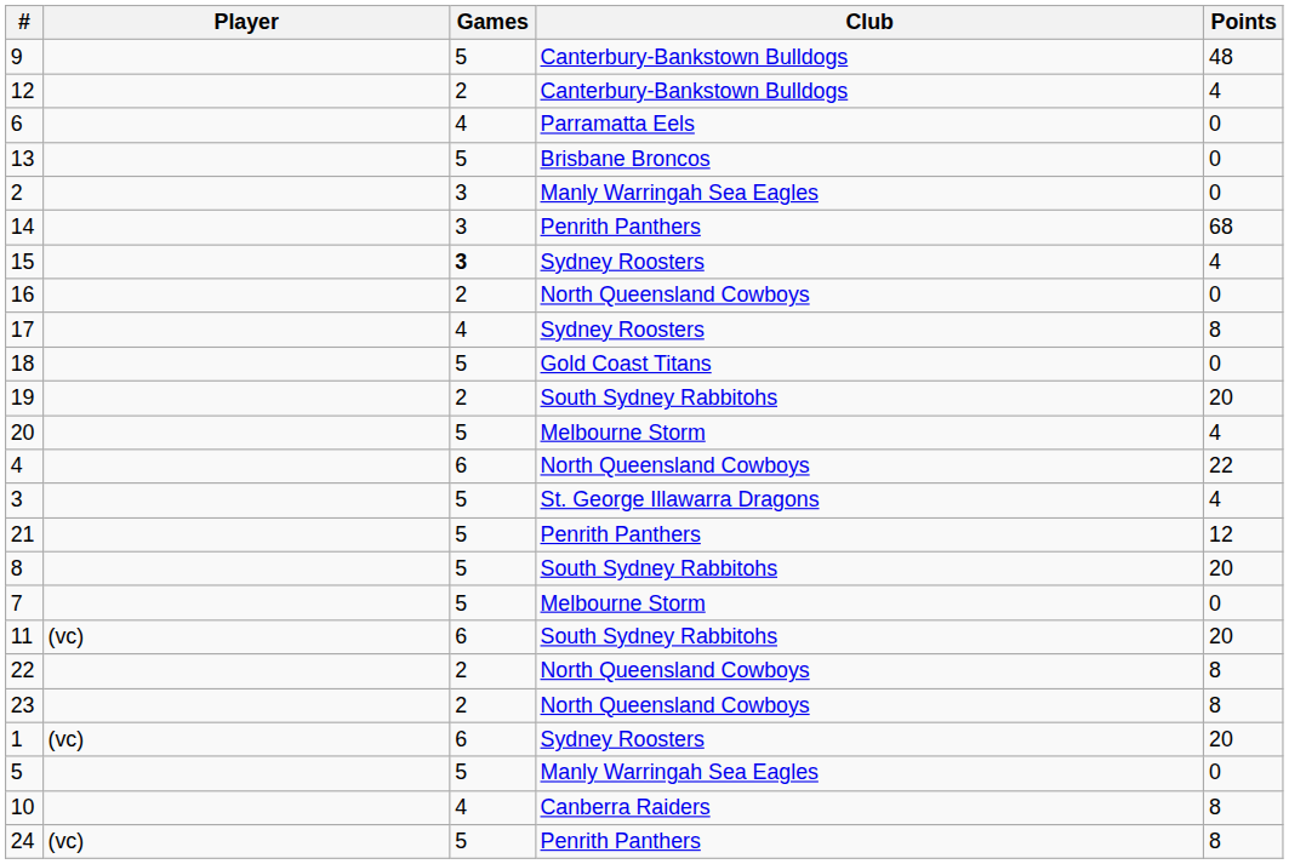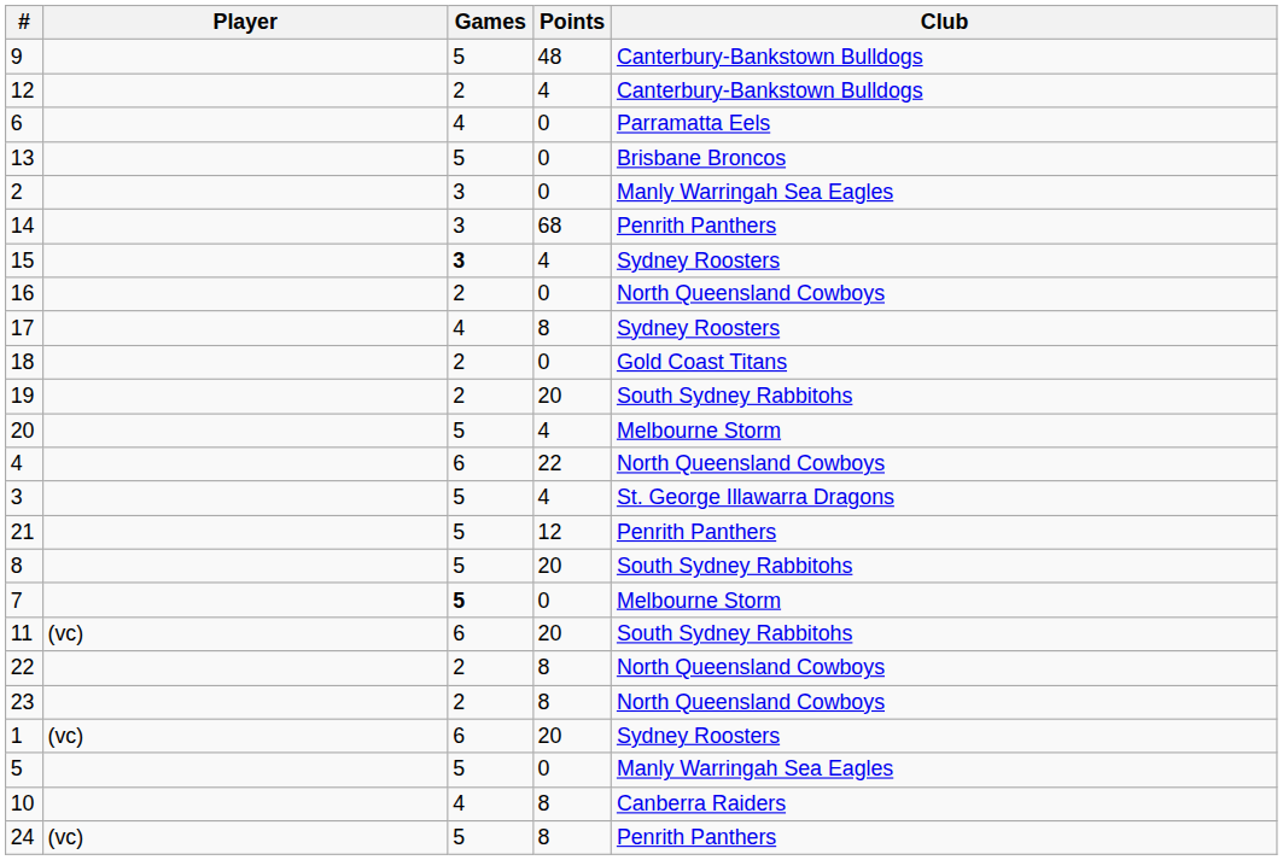 <table class="wikitable sortable" style="width:60%;text-align:left">
 <tr>
 <th width=2%>#</th>
 <th width=28%>Player</th>
 <th width=2%>Games</th>
+<th width=2%>Points</th>
 <th width=46%>Club</th>
-<th width=2%>Points</th>
 </tr>
 <tr>
 <td>9</td>
 <td></td>
 <td>5</td>
+<td>48</td>
 <td> <a href='#'>Canterbury-Bankstown Bulldogs</a></td>
-<td>48</td>
 </tr>
 <tr>
 <td>12</td>
 <td></td>
 <td>2</td>
+<td>4</td>
 <td> <a href='#'>Canterbury-Bankstown Bulldogs</a></td>
-<td>4</td>
 </tr>
 <tr>
 <td>6</td>
 <td></td>
 <td>4</td>
+<td>0</td>
 <td> <a href='#'>Parramatta Eels</a></td>
-<td>0</td>
 </tr>
 <tr>
 <td>13</td>
 <td></td>
 <td>5</td>
+<td>0</td>
 <td> <a href='#'>Brisbane Broncos</a></td>
-<td>0</td>
 </tr>
 <tr>
 <td>2</td>
 <td></td>
 <td>3</td>
+<td>0</td>
 <td> <a href='#'>Manly Warringah Sea Eagles</a></td>
-<td>0</td>
 </tr>
 <tr>
 <td>14</td>
 <td></td>
 <td>3</td>
+<td>68</td>
 <td> <a href='#'>Penrith Panthers</a></td>
-<td>68</td>
 </tr>
 <tr>
 <td>15</td>
 <td></td>
 <td><strong>3</strong></td>
+<td>4</td>
 <td> <a href='#'>Sydney Roosters</a></td>
-<td>4</td>
 </tr>
 <tr>
 <td>16</td>
 <td></td>
 <td>2</td>
+<td>0</td>
 <td> <a href='#'>North Queensland Cowboys</a></td>
-<td>0</td>
 </tr>
 <tr>
 <td>17</td>
 <td></td>
 <td>4</td>
+<td>8</td>
 <td> <a href='#'>Sydney Roosters</a></td>
-<td>8</td>
 </tr>
 <tr>
 <td>18</td>
 <td></td>
-<td>5</td>
+<td>2</td>
+<td>0</td>
 <td> <a href='#'>Gold Coast Titans</a></td>
-<td>0</td>
 </tr>
 <tr>
 <td>19</td>
 <td></td>
 <td>2</td>
+<td>20</td>
 <td> <a href='#'>South Sydney Rabbitohs</a></td>
-<td>20</td>
 </tr>
 <tr>
 <td>20</td>
 <td></td>
 <td>5</td>
+<td>4</td>
 <td> <a href='#'>Melbourne Storm</a></td>
-<td>4</td>
 </tr>
 <tr>
 <td>4</td>
 <td></td>
 <td>6</td>
+<td>22</td>
 <td> <a href='#'>North Queensland Cowboys</a></td>
-<td>22</td>
 </tr>
 <tr>
 <td>3</td>
 <td></td>
 <td>5</td>
+<td>4</td>
 <td> <a href='#'>St. George Illawarra Dragons</a></td>
-<td>4</td>
 </tr>
 <tr>
 <td>21</td>
 <td></td>
 <td>5</td>
+<td>12</td>
 <td> <a href='#'>Penrith Panthers</a></td>
-<td>12</td>
 </tr>
 <tr>
 <td>8</td>
 <td></td>
 <td>5</td>
+<td>20</td>
 <td> <a href='#'>South Sydney Rabbitohs</a></td>
-<td>20</td>
 </tr>
 <tr>
 <td>7</td>
 <td></td>
-<td>5</td>
+<td><strong>5</strong></td>
+<td>0</td>
 <td> <a href='#'>Melbourne Storm</a></td>
-<td>0</td>
 </tr>
 <tr>
 <td>11</td>
 <td> (vc)</td>
 <td>6</td>
+<td>20</td>
 <td> <a href='#'>South Sydney Rabbitohs</a></td>
-<td>20</td>
 </tr>
 <tr>
 <td>22</td>
 <td></td>
 <td>2</td>
+<td>8</td>
 <td> <a href='#'>North Queensland Cowboys</a></td>
-<td>8</td>
 </tr>
 <tr>
 <td>23</td>
 <td></td>
 <td>2</td>
+<td>8</td>
 <td> <a href='#'>North Queensland Cowboys</a></td>
-<td>8</td>
 </tr>
 <tr>
 <td>1</td>
 <td> (vc)</td>
 <td>6</td>
+<td>20</td>
 <td> <a href='#'>Sydney Roosters</a></td>
-<td>20</td>
 </tr>
 <tr>
 <td>5</td>
 <td></td>
 <td>5</td>
+<td>0</td>
 <td> <a href='#'>Manly Warringah Sea Eagles</a></td>
-<td>0</td>
 </tr>
 <tr>
 <td>10</td>
 <td></td>
 <td>4</td>
+<td>8</td>
 <td> <a href='#'>Canberra Raiders</a></td>
-<td>8</td>
 </tr>
 <tr>
 <td>24</td>
 <td> (vc)</td>
 <td>5</td>
+<td>8</td>
 <td> <a href='#'>Penrith Panthers</a></td>
-<td>8</td>
 </tr>
 </table>
